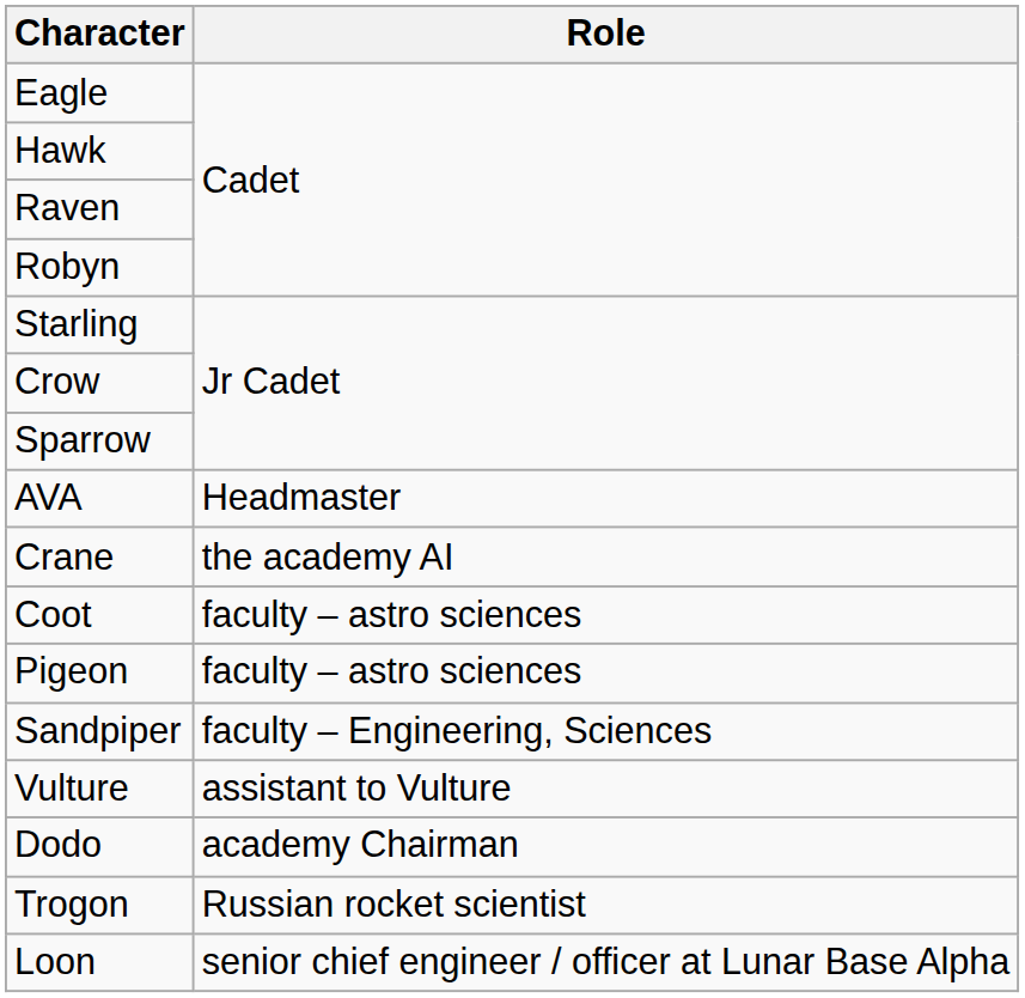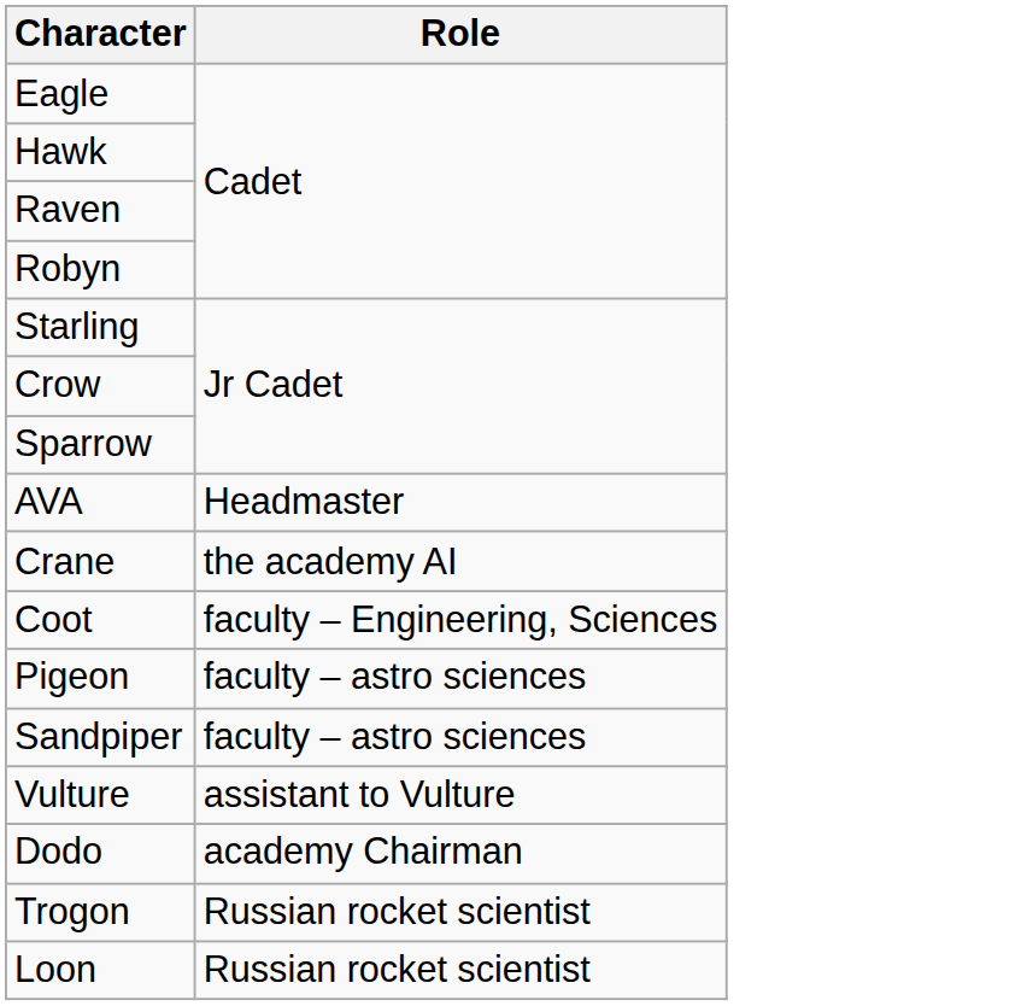 <table class="wikitable">
 <tr>
 <th>Character</th>
 <th>Role</th>
 </tr>
 <tr>
 <td>Eagle</td>
 <td rowspan=4>Cadet</td>
 </tr>
 <tr>
 <td>Hawk</td>
 </tr>
 <tr>
 <td>Raven</td>
 </tr>
 <tr>
 <td>Robyn</td>
 </tr>
 <tr>
 <td>Starling</td>
 <td rowspan=3>Jr Cadet</td>
 </tr>
 <tr>
 <td>Crow</td>
 </tr>
 <tr>
 <td>Sparrow</td>
 </tr>
 <tr>
 <td>AVA</td>
 <td>Headmaster</td>
 </tr>
 <tr>
 <td>Crane</td>
 <td>the academy AI</td>
 </tr>
 <tr>
 <td>Coot</td>
-<td>faculty – astro sciences</td>
+<td>faculty – Engineering, Sciences</td>
 </tr>
 <tr>
 <td>Pigeon</td>
 <td>faculty – astro sciences</td>
 </tr>
 <tr>
 <td>Sandpiper</td>
-<td>faculty – Engineering, Sciences</td>
+<td>faculty – astro sciences</td>
 </tr>
 <tr>
 <td>Vulture</td>
 <td>assistant to Vulture</td>
 </tr>
 <tr>
 <td>Dodo</td>
 <td>academy Chairman</td>
 </tr>
 <tr>
 <td>Trogon</td>
 <td>Russian rocket scientist</td>
 </tr>
 <tr>
 <td>Loon</td>
-<td>senior chief engineer / officer at Lunar Base Alpha</td>
+<td>Russian rocket scientist</td>
 </tr>
 </table>
